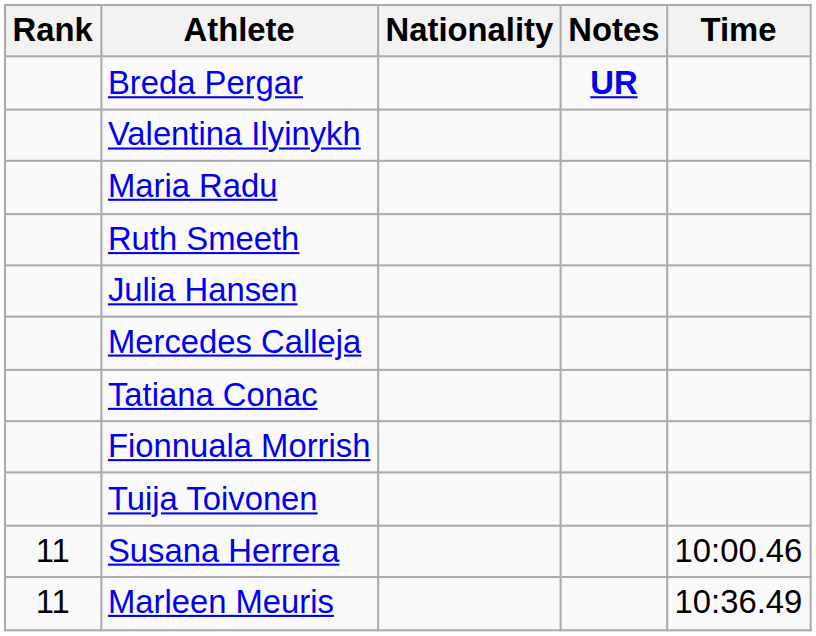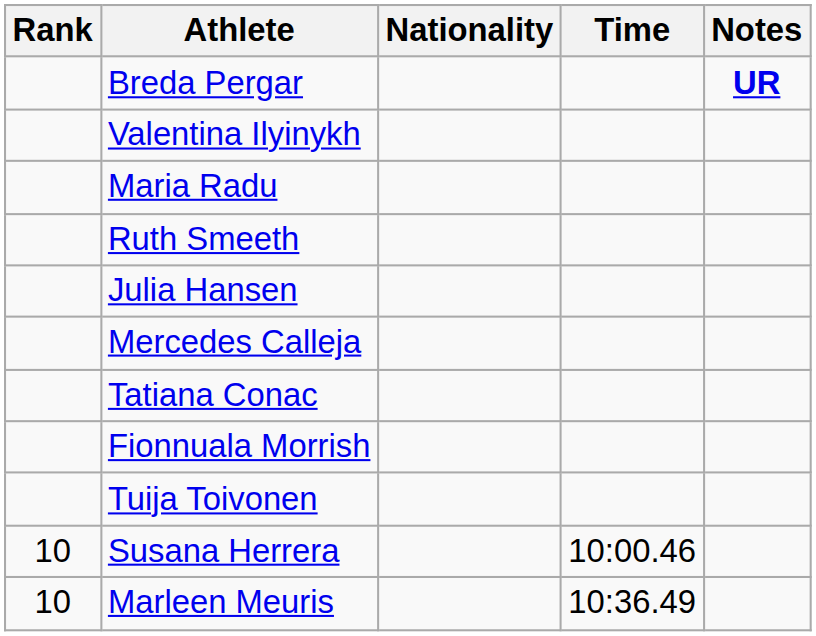 <table class="wikitable sortable" style="text-align:center">
 <tr>
 <th>Rank</th>
 <th>Athlete</th>
 <th>Nationality</th>
+<th>Time</th>
 <th>Notes</th>
-<th>Time</th>
 </tr>
 <tr>
 <td></td>
 <td align=left><a href='#'>Breda Pergar</a></td>
 <td align=left></td>
+<td></td>
 <td><strong><a href='#'>UR</a></strong></td>
-<td></td>
 </tr>
 <tr>
 <td></td>
 <td align=left><a href='#'>Valentina Ilyinykh</a></td>
 <td align=left></td>
 <td></td>
 <td></td>
 </tr>
 <tr>
 <td></td>
 <td align=left><a href='#'>Maria Radu</a></td>
 <td align=left></td>
 <td></td>
 <td></td>
 </tr>
 <tr>
 <td></td>
 <td align=left><a href='#'>Ruth Smeeth</a></td>
 <td align=left></td>
 <td></td>
 <td></td>
 </tr>
 <tr>
 <td></td>
 <td align=left><a href='#'>Julia Hansen</a></td>
 <td align=left></td>
 <td></td>
 <td></td>
 </tr>
 <tr>
 <td></td>
 <td align=left><a href='#'>Mercedes Calleja</a></td>
 <td align=left></td>
 <td></td>
 <td></td>
 </tr>
 <tr>
 <td></td>
 <td align=left><a href='#'>Tatiana Conac</a></td>
 <td align=left></td>
 <td></td>
 <td></td>
 </tr>
 <tr>
 <td></td>
 <td align=left><a href='#'>Fionnuala Morrish</a></td>
 <td align=left></td>
 <td></td>
 <td></td>
 </tr>
 <tr>
 <td></td>
 <td align=left><a href='#'>Tuija Toivonen</a></td>
 <td align=left></td>
 <td></td>
 <td></td>
 </tr>
 <tr>
-<td>11</td>
+<td>10</td>
 <td align=left><a href='#'>Susana Herrera</a></td>
 <td align=left></td>
+<td>10:00.46</td>
 <td></td>
-<td>10:00.46</td>
 </tr>
 <tr>
-<td>11</td>
+<td>10</td>
 <td align=left><a href='#'>Marleen Meuris</a></td>
 <td align=left></td>
+<td>10:36.49</td>
 <td></td>
-<td>10:36.49</td>
 </tr>
 </table>
